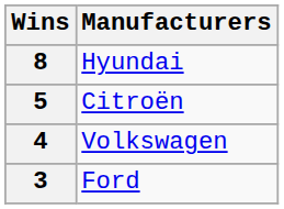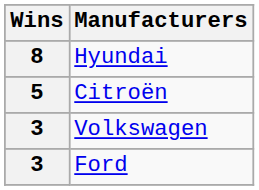 <table class="wikitable" style="font-size: 95%;">
 <tr>
 <th>Wins</th>
 <th>Manufacturers</th>
 </tr>
 <tr>
 <th>8</th>
 <td> <a href='#'>Hyundai</a></td>
 </tr>
 <tr>
 <th>5</th>
 <td> <a href='#'>Citroën</a></td>
 </tr>
 <tr>
-<th>4</th>
+<th>3</th>
 <td> <a href='#'>Volkswagen</a></td>
 </tr>
 <tr>
 <th>3</th>
 <td> <a href='#'>Ford</a></td>
 </tr>
 </table>
